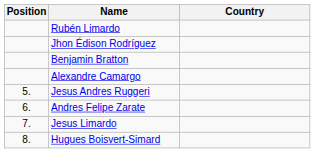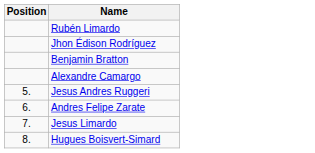 <table class="wikitable">
 <tr>
 <th width="20">Position</th>
 <th width="200">Name</th>
-<th width="200">Country</th>
 </tr>
 <tr>
 <td align="center"></td>
 <td><a href='#'>Rubén Limardo</a></td>
-<td></td>
 </tr>
 <tr>
 <td align="center"></td>
 <td><a href='#'>Jhon Édison Rodríguez</a></td>
-<td></td>
 </tr>
 <tr>
 <td align="center"></td>
 <td><a href='#'>Benjamin Bratton</a></td>
-<td></td>
 </tr>
 <tr>
 <td align="center"></td>
 <td><a href='#'>Alexandre Camargo</a></td>
-<td></td>
 </tr>
 <tr>
 <td align="center">5.</td>
 <td><a href='#'>Jesus Andres Ruggeri</a></td>
-<td></td>
 </tr>
 <tr>
 <td align="center">6.</td>
 <td><a href='#'>Andres Felipe Zarate</a></td>
-<td></td>
 </tr>
 <tr>
 <td align="center">7.</td>
 <td><a href='#'>Jesus Limardo</a></td>
-<td></td>
 </tr>
 <tr>
 <td align="center">8.</td>
 <td><a href='#'>Hugues Boisvert-Simard</a></td>
-<td></td>
 </tr>
 </table>
